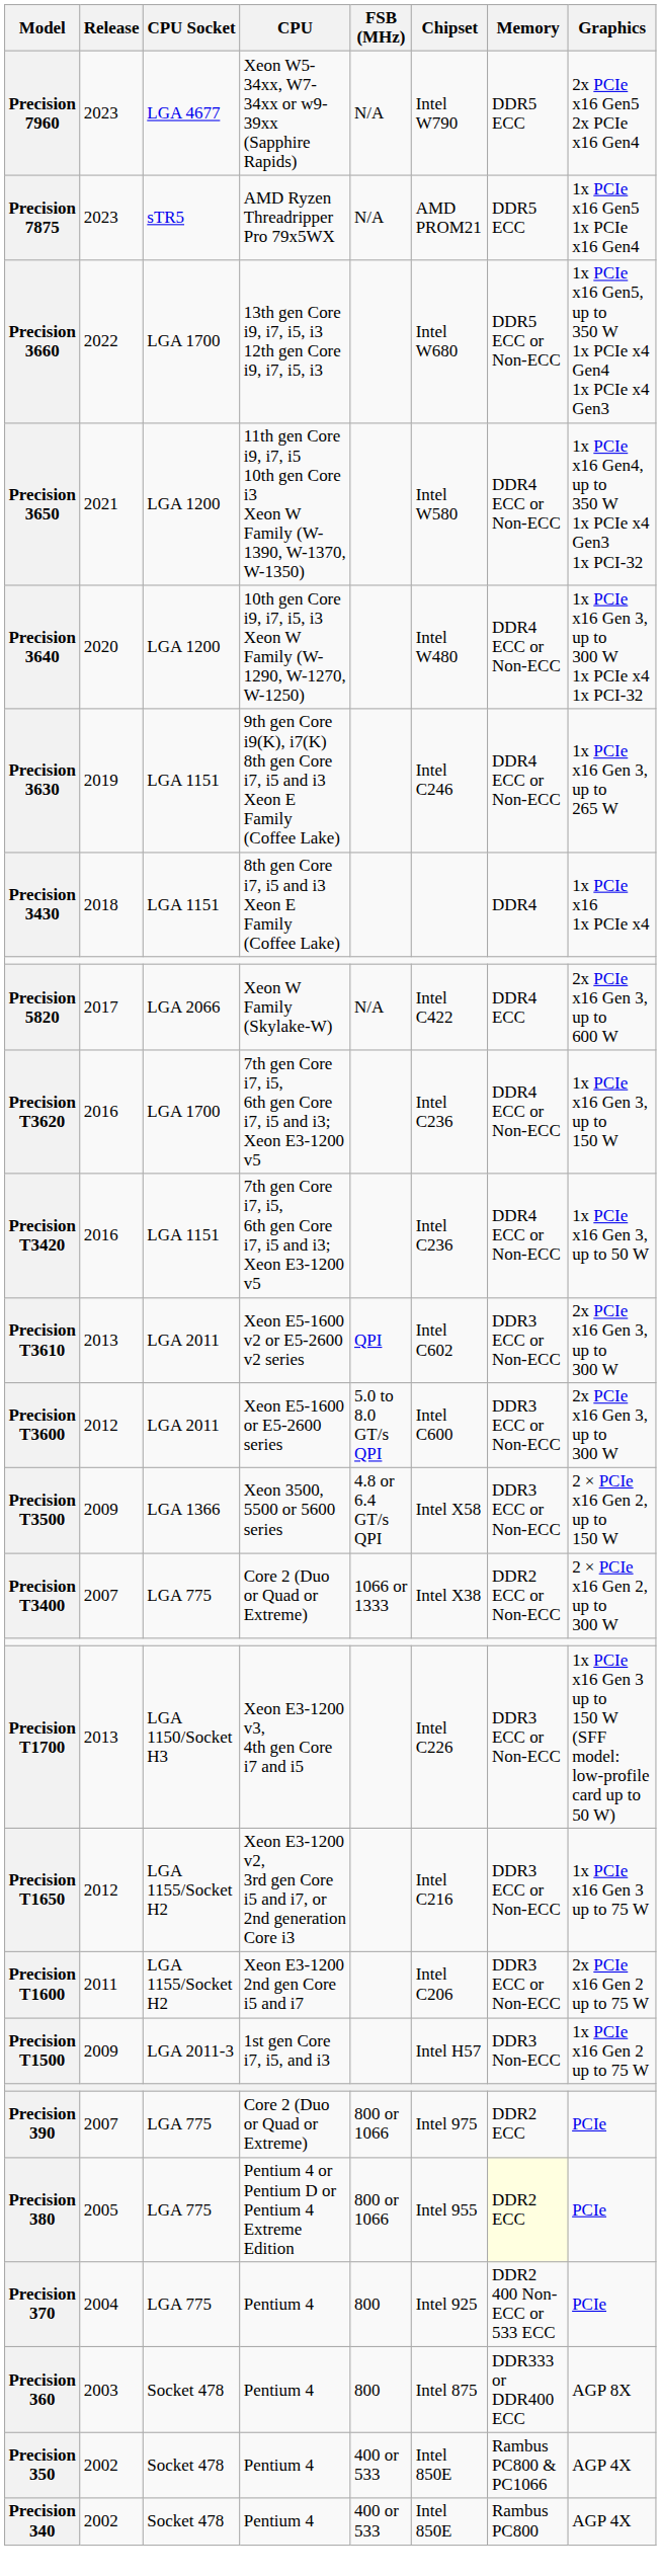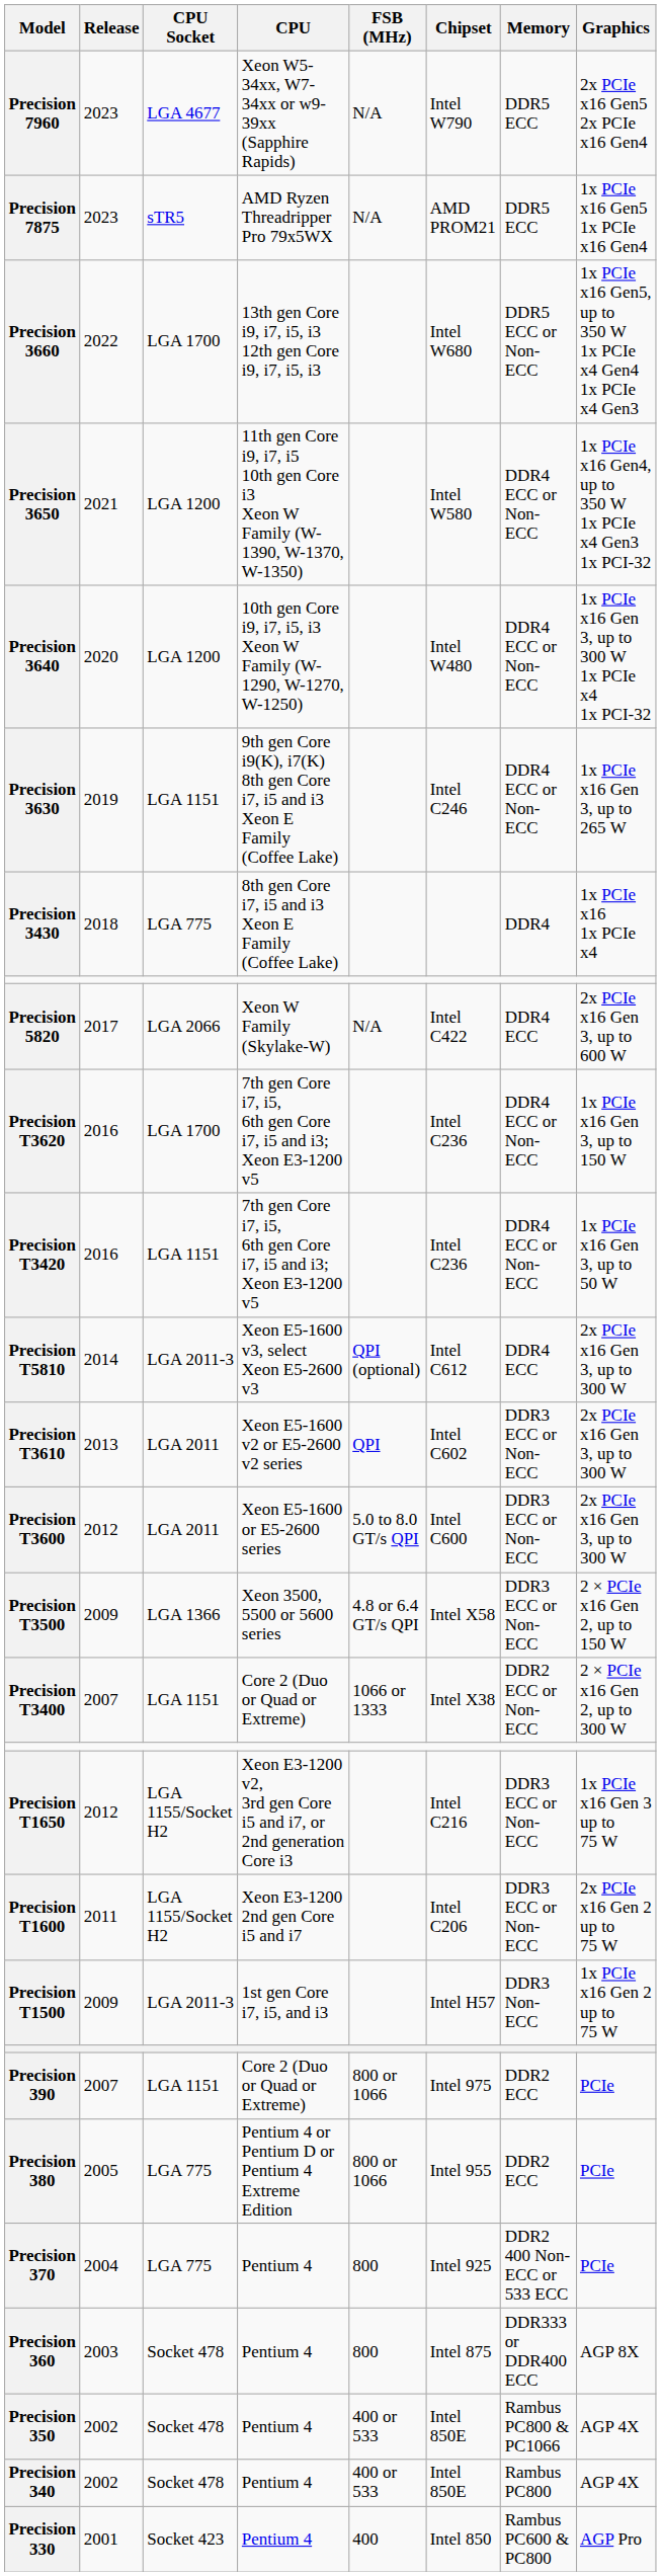 <table class="wikitable">
 <tr>
 <th style="width:7%">Model</th>
 <th>Release</th>
 <th>CPU Socket</th>
 <th style="width:17%">CPU</th>
 <th>FSB (MHz)</th>
 <th>Chipset</th>
 <th>Memory</th>
 <th>Graphics</th>
 </tr>
 <tr>
 <th>Precision 7960</th>
 <td>2023</td>
 <td><a href='#'>LGA 4677</a></td>
 <td>Xeon W5-34xx, W7-34xx or w9-39xx (Sapphire Rapids)</td>
 <td>N/A</td>
 <td>Intel W790</td>
 <td>DDR5 ECC</td>
 <td>2x <a href='#'>PCIe</a> x16 Gen5<br>2x PCIe x16 Gen4</td>
 </tr>
 <tr>
 <th>Precision 7875</th>
 <td>2023</td>
 <td><a href='#'>sTR5</a></td>
 <td>AMD Ryzen Threadripper Pro 79x5WX</td>
 <td>N/A</td>
 <td>AMD PROM21</td>
 <td>DDR5 ECC</td>
 <td>1x <a href='#'>PCIe</a> x16 Gen5<br>1x PCIe x16 Gen4</td>
 </tr>
 <tr>
 <th>Precision 3660</th>
 <td>2022</td>
 <td>LGA 1700</td>
 <td>13th gen Core i9, i7, i5, i3<br>12th gen Core i9, i7, i5, i3</td>
 <td></td>
 <td>Intel W680</td>
 <td>DDR5 ECC or Non-ECC</td>
 <td>1x <a href='#'>PCIe</a> x16 Gen5, up to 350 W<br>1x PCIe x4 Gen4<br>1x PCIe x4 Gen3</td>
 </tr>
 <tr>
 <th>Precision 3650</th>
 <td>2021</td>
 <td>LGA 1200</td>
 <td>11th gen Core i9, i7, i5<br>10th gen Core i3<br>Xeon W Family (W-1390, W-1370, W-1350)</td>
 <td></td>
 <td>Intel W580</td>
 <td>DDR4 ECC or Non-ECC</td>
 <td>1x <a href='#'>PCIe</a> x16 Gen4, up to 350 W<br>1x PCIe x4 Gen3<br>1x PCI-32</td>
 </tr>
 <tr>
 <th>Precision 3640</th>
 <td>2020</td>
 <td>LGA 1200</td>
 <td>10th gen Core i9, i7, i5, i3<br>Xeon W Family (W-1290, W-1270, W-1250)</td>
 <td></td>
 <td>Intel W480</td>
 <td>DDR4 ECC or Non-ECC</td>
 <td>1x <a href='#'>PCIe</a> x16 Gen 3, up to 300 W<br>1x PCIe x4<br>1x PCI-32</td>
 </tr>
 <tr>
 <th>Precision 3630</th>
 <td>2019</td>
 <td>LGA 1151</td>
 <td>9th gen Core i9(K), i7(K)<br>8th gen Core i7, i5 and i3<br>Xeon E Family (Coffee Lake)</td>
 <td></td>
 <td>Intel C246</td>
 <td>DDR4 ECC or Non-ECC</td>
 <td>1x <a href='#'>PCIe</a> x16 Gen 3, up to 265 W</td>
 </tr>
 <tr>
 <th>Precision 3430</th>
 <td>2018</td>
-<td>LGA 1151</td>
+<td>LGA 775</td>
 <td>8th gen Core i7, i5 and i3<br>Xeon E Family (Coffee Lake)</td>
 <td></td>
 <td></td>
 <td>DDR4</td>
 <td>1x <a href='#'>PCIe</a> x16<br>1x PCIe x4</td>
 </tr>
 <tr>
 <td colspan="8"></td>
 </tr>
 <tr>
 <th>Precision 5820</th>
 <td>2017</td>
 <td>LGA 2066</td>
 <td>Xeon W Family (Skylake-W)</td>
 <td>N/A</td>
 <td>Intel C422</td>
 <td>DDR4 ECC</td>
 <td>2x <a href='#'>PCIe</a> x16 Gen 3, up to 600 W</td>
 </tr>
 <tr>
 <th>Precision T3620</th>
 <td>2016</td>
 <td>LGA 1700</td>
 <td>7th gen Core i7, i5, <br>6th gen Core i7, i5 and i3; <br>Xeon E3-1200 v5</td>
 <td></td>
 <td>Intel C236</td>
 <td>DDR4 ECC or Non-ECC</td>
 <td>1x <a href='#'>PCIe</a> x16 Gen 3, up to 150 W</td>
 </tr>
 <tr>
 <th>Precision T3420</th>
 <td>2016</td>
 <td>LGA 1151</td>
 <td>7th gen Core i7, i5, <br>6th gen Core i7, i5 and i3; <br>Xeon E3-1200 v5</td>
 <td></td>
 <td>Intel C236</td>
 <td>DDR4 ECC or Non-ECC</td>
 <td>1x <a href='#'>PCIe</a> x16 Gen 3, up to 50 W</td>
 </tr>
 <tr>
+<th>Precision T5810</th>
+<td>2014</td>
+<td>LGA 2011-3</td>
+<td Xeon E5-1600 v3, select Intel Xeon E5-2600 v3>Xeon E5-1600 v3, select Xeon E5-2600 v3</td>
+<td><a href='#'>QPI</a> (optional)</td>
+<td>Intel C612</td>
+<td>DDR4 ECC</td>
+<td>2x <a href='#'>PCIe</a> x16 Gen 3, up to 300 W</td>
+</tr>
+<tr>
 <th>Precision T3610</th>
 <td>2013</td>
 <td>LGA 2011</td>
 <td>Xeon E5-1600 v2 or E5-2600 v2 series</td>
 <td><a href='#'>QPI</a></td>
 <td>Intel C602</td>
 <td>DDR3 ECC or Non-ECC</td>
 <td>2x <a href='#'>PCIe</a> x16 Gen 3, up to 300 W</td>
 </tr>
 <tr>
 <th>Precision T3600</th>
 <td>2012</td>
 <td>LGA 2011</td>
 <td>Xeon E5-1600 or E5-2600 series</td>
 <td>5.0 to 8.0 GT/s <a href='#'>QPI</a></td>
 <td>Intel C600</td>
 <td>DDR3 ECC or Non-ECC</td>
 <td>2x <a href='#'>PCIe</a> x16 Gen 3, up to 300 W</td>
 </tr>
 <tr>
 <th>Precision T3500</th>
 <td>2009</td>
 <td>LGA 1366</td>
 <td>Xeon 3500, 5500 or 5600 series</td>
 <td>4.8 or 6.4 GT/s QPI</td>
 <td>Intel X58</td>
 <td>DDR3 ECC or Non-ECC</td>
 <td>2 × <a href='#'>PCIe</a> x16 Gen 2, up to 150 W</td>
 </tr>
 <tr>
 <th>Precision T3400</th>
 <td>2007</td>
-<td>LGA 775</td>
+<td>LGA 1151</td>
 <td>Core 2 (Duo or Quad or Extreme)</td>
 <td>1066 or 1333</td>
 <td>Intel X38</td>
 <td>DDR2 ECC or Non-ECC</td>
 <td>2 × <a href='#'>PCIe</a> x16 Gen 2, up to 300 W</td>
 </tr>
 <tr>
 <td colspan="8"></td>
-</tr>
-<tr>
-<th>Precision T1700</th>
-<td>2013</td>
-<td>LGA 1150/Socket H3</td>
-<td>Xeon E3-1200 v3, <br>4th gen Core i7 and i5</td>
-<td></td>
-<td>Intel C226</td>
-<td>DDR3 ECC or Non-ECC</td>
-<td>1x <a href='#'>PCIe</a> x16 Gen 3 up to 150 W<br>(SFF model: low-profile card up to 50 W)</td>
 </tr>
 <tr>
 <th>Precision T1650</th>
 <td>2012</td>
 <td>LGA 1155/Socket H2</td>
 <td>Xeon E3-1200 v2, <br>3rd gen Core i5 and i7, or 2nd generation Core i3</td>
 <td></td>
 <td>Intel C216</td>
 <td>DDR3 ECC or Non-ECC</td>
 <td>1x <a href='#'>PCIe</a> x16 Gen 3 up to 75 W</td>
 </tr>
 <tr>
 <th>Precision T1600</th>
 <td>2011</td>
 <td>LGA 1155/Socket H2</td>
 <td>Xeon E3-1200<br>2nd gen Core i5 and i7</td>
 <td></td>
 <td>Intel C206</td>
 <td>DDR3 ECC or Non-ECC</td>
 <td>2x <a href='#'>PCIe</a> x16 Gen 2 up to 75 W</td>
 </tr>
 <tr>
 <th>Precision T1500</th>
 <td>2009</td>
 <td>LGA 2011-3</td>
 <td>1st gen Core i7, i5, and i3</td>
 <td></td>
 <td>Intel H57</td>
 <td>DDR3 Non-ECC</td>
 <td>1x <a href='#'>PCIe</a> x16 Gen 2 up to 75 W</td>
 </tr>
 <tr>
 <th colspan="8"></th>
 </tr>
 <tr>
 <th>Precision 390</th>
 <td>2007</td>
-<td>LGA 775</td>
+<td>LGA 1151</td>
 <td>Core 2 (Duo or Quad or Extreme)</td>
 <td>800 or 1066</td>
 <td>Intel 975</td>
 <td>DDR2 ECC</td>
 <td><a href='#'>PCIe</a></td>
 </tr>
 <tr>
 <th>Precision 380</th>
 <td>2005</td>
 <td>LGA 775</td>
 <td>Pentium 4 or Pentium D or Pentium 4 Extreme Edition</td>
 <td>800 or 1066</td>
 <td>Intel 955</td>
-<td style="background: lightyellow;">DDR2 ECC</td>
+<td>DDR2 ECC</td>
 <td><a href='#'>PCIe</a></td>
 </tr>
 <tr>
 <th>Precision 370</th>
 <td>2004</td>
 <td>LGA 775</td>
 <td>Pentium 4</td>
 <td>800</td>
 <td>Intel 925</td>
 <td>DDR2 400 Non-ECC or 533 ECC</td>
 <td><a href='#'>PCIe</a></td>
 </tr>
 <tr>
 <th>Precision 360</th>
 <td>2003</td>
 <td>Socket 478</td>
 <td>Pentium 4</td>
 <td>800</td>
 <td>Intel 875</td>
 <td>DDR333 or DDR400 ECC</td>
 <td>AGP 8X</td>
 </tr>
 <tr>
 <th>Precision 350</th>
 <td>2002</td>
 <td>Socket 478</td>
 <td>Pentium 4</td>
 <td>400 or 533</td>
 <td>Intel 850E</td>
 <td>Rambus PC800 & PC1066</td>
 <td>AGP 4X</td>
 </tr>
 <tr>
 <th>Precision 340</th>
 <td>2002</td>
 <td>Socket 478</td>
 <td>Pentium 4</td>
 <td>400 or 533</td>
 <td>Intel 850E</td>
 <td>Rambus PC800</td>
 <td>AGP 4X</td>
 </tr>
+<tr>
+<th>Precision 330</th>
+<td>2001</td>
+<td>Socket 423</td>
+<td><a href='#'>Pentium 4</a></td>
+<td>400</td>
+<td>Intel 850</td>
+<td>Rambus PC600 & PC800</td>
+<td><a href='#'>AGP</a> Pro</td>
+</tr>
 </table>
